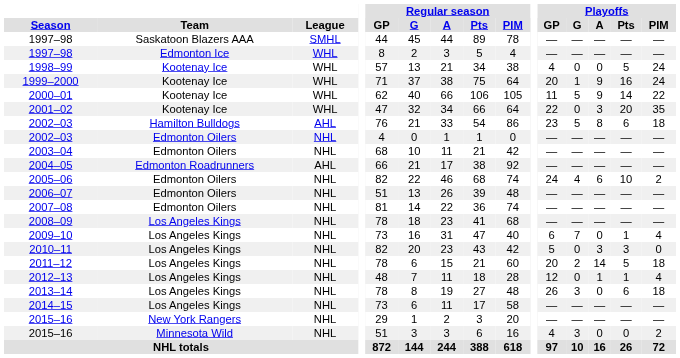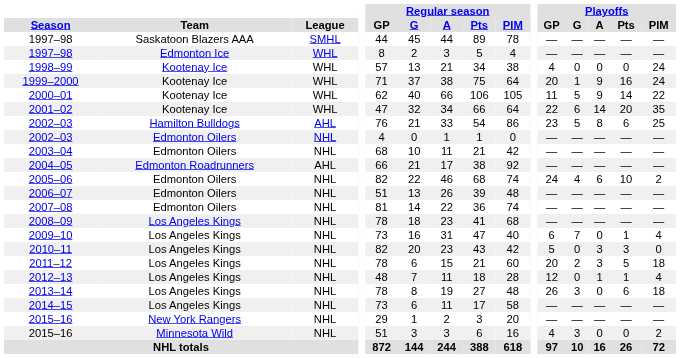 <table border="0" cellpadding="1" cellspacing="0" style="text-align:center; width:60em;">
 <tr style="background:#e0e0e0;">
 <th colspan="3"  bgcolor="#ffffff"> </th>
 <th rowspan="100" bgcolor="#ffffff"> </th>
 <th colspan="5"><a href='#'>Regular season</a></th>
 <th rowspan="100" bgcolor="#ffffff"> </th>
 <th colspan="5"><a href='#'>Playoffs</a></th>
 </tr>
 <tr style="background:#e0e0e0;">
 <th><a href='#'>Season</a></th>
 <th>Team</th>
 <th>League</th>
 <th>GP</th>
 <th><a href='#'>G</a></th>
 <th><a href='#'>A</a></th>
 <th><a href='#'>Pts</a></th>
 <th><a href='#'>PIM</a></th>
 <th>GP</th>
 <th>G</th>
 <th>A</th>
 <th>Pts</th>
 <th>PIM</th>
 </tr>
 <tr>
 <td>1997–98</td>
 <td>Saskatoon Blazers AAA</td>
 <td><a href='#'>SMHL</a></td>
 <td>44</td>
 <td>45</td>
 <td>44</td>
 <td>89</td>
 <td>78</td>
 <td>—</td>
 <td>—</td>
 <td>—</td>
 <td>—</td>
 <td>—</td>
 </tr>
 <tr bgcolor="#f0f0f0">
 <td><a href='#'>1997–98</a></td>
 <td><a href='#'>Edmonton Ice</a></td>
 <td><a href='#'>WHL</a></td>
 <td>8</td>
 <td>2</td>
 <td>3</td>
 <td>5</td>
 <td>4</td>
 <td>—</td>
 <td>—</td>
 <td>—</td>
 <td>—</td>
 <td>—</td>
 </tr>
 <tr>
 <td><a href='#'>1998–99</a></td>
 <td><a href='#'>Kootenay Ice</a></td>
 <td>WHL</td>
 <td>57</td>
 <td>13</td>
 <td>21</td>
 <td>34</td>
 <td>38</td>
 <td>4</td>
 <td>0</td>
 <td>0</td>
-<td>5</td>
+<td>0</td>
 <td>24</td>
 </tr>
 <tr bgcolor="#f0f0f0">
 <td><a href='#'>1999–2000</a></td>
 <td>Kootenay Ice</td>
 <td>WHL</td>
 <td>71</td>
 <td>37</td>
 <td>38</td>
 <td>75</td>
 <td>64</td>
 <td>20</td>
 <td>1</td>
 <td>9</td>
 <td>16</td>
 <td>24</td>
 </tr>
 <tr>
 <td><a href='#'>2000–01</a></td>
 <td>Kootenay Ice</td>
 <td>WHL</td>
 <td>62</td>
 <td>40</td>
 <td>66</td>
 <td>106</td>
 <td>105</td>
 <td>11</td>
 <td>5</td>
 <td>9</td>
 <td>14</td>
 <td>22</td>
 </tr>
 <tr bgcolor="#f0f0f0">
 <td><a href='#'>2001–02</a></td>
 <td>Kootenay Ice</td>
 <td>WHL</td>
 <td>47</td>
 <td>32</td>
 <td>34</td>
 <td>66</td>
 <td>64</td>
 <td>22</td>
-<td>0</td>
-<td>3</td>
+<td>6</td>
+<td>14</td>
 <td>20</td>
 <td>35</td>
 </tr>
 <tr>
 <td><a href='#'>2002–03</a></td>
 <td><a href='#'>Hamilton Bulldogs</a></td>
 <td><a href='#'>AHL</a></td>
 <td>76</td>
 <td>21</td>
 <td>33</td>
 <td>54</td>
 <td>86</td>
 <td>23</td>
 <td>5</td>
 <td>8</td>
 <td>6</td>
-<td>18</td>
+<td>25</td>
 </tr>
 <tr bgcolor="#f0f0f0">
 <td><a href='#'>2002–03</a></td>
 <td><a href='#'>Edmonton Oilers</a></td>
 <td><a href='#'>NHL</a></td>
 <td>4</td>
 <td>0</td>
 <td>1</td>
 <td>1</td>
 <td>0</td>
 <td>—</td>
 <td>—</td>
 <td>—</td>
 <td>—</td>
 <td>—</td>
 </tr>
 <tr>
 <td><a href='#'>2003–04</a></td>
 <td>Edmonton Oilers</td>
 <td>NHL</td>
 <td>68</td>
 <td>10</td>
 <td>11</td>
 <td>21</td>
 <td>42</td>
 <td>—</td>
 <td>—</td>
 <td>—</td>
 <td>—</td>
 <td>—</td>
 </tr>
 <tr bgcolor="#f0f0f0">
 <td><a href='#'>2004–05</a></td>
 <td><a href='#'>Edmonton Roadrunners</a></td>
 <td>AHL</td>
 <td>66</td>
 <td>21</td>
 <td>17</td>
 <td>38</td>
 <td>92</td>
 <td>—</td>
 <td>—</td>
 <td>—</td>
 <td>—</td>
 <td>—</td>
 </tr>
 <tr>
 <td><a href='#'>2005–06</a></td>
 <td>Edmonton Oilers</td>
 <td>NHL</td>
 <td>82</td>
 <td>22</td>
 <td>46</td>
 <td>68</td>
 <td>74</td>
 <td>24</td>
 <td>4</td>
 <td>6</td>
 <td>10</td>
 <td>2</td>
 </tr>
 <tr bgcolor="#f0f0f0">
 <td><a href='#'>2006–07</a></td>
 <td>Edmonton Oilers</td>
 <td>NHL</td>
 <td>51</td>
 <td>13</td>
 <td>26</td>
 <td>39</td>
 <td>48</td>
 <td>—</td>
 <td>—</td>
 <td>—</td>
 <td>—</td>
 <td>—</td>
 </tr>
 <tr>
 <td><a href='#'>2007–08</a></td>
 <td>Edmonton Oilers</td>
 <td>NHL</td>
 <td>81</td>
 <td>14</td>
 <td>22</td>
 <td>36</td>
 <td>74</td>
 <td>—</td>
 <td>—</td>
 <td>—</td>
 <td>—</td>
 <td>—</td>
 </tr>
 <tr bgcolor="#f0f0f0">
 <td><a href='#'>2008–09</a></td>
 <td><a href='#'>Los Angeles Kings</a></td>
 <td>NHL</td>
 <td>78</td>
 <td>18</td>
 <td>23</td>
 <td>41</td>
 <td>68</td>
 <td>—</td>
 <td>—</td>
 <td>—</td>
 <td>—</td>
 <td>—</td>
 </tr>
 <tr>
 <td><a href='#'>2009–10</a></td>
 <td>Los Angeles Kings</td>
 <td>NHL</td>
 <td>73</td>
 <td>16</td>
 <td>31</td>
 <td>47</td>
 <td>40</td>
 <td>6</td>
 <td>7</td>
 <td>0</td>
 <td>1</td>
 <td>4</td>
 </tr>
 <tr bgcolor="#f0f0f0">
 <td><a href='#'>2010–11</a></td>
 <td>Los Angeles Kings</td>
 <td>NHL</td>
 <td>82</td>
 <td>20</td>
 <td>23</td>
 <td>43</td>
 <td>42</td>
 <td>5</td>
 <td>0</td>
 <td>3</td>
 <td>3</td>
 <td>0</td>
 </tr>
 <tr>
 <td><a href='#'>2011–12</a></td>
 <td>Los Angeles Kings</td>
 <td>NHL</td>
 <td>78</td>
 <td>6</td>
 <td>15</td>
 <td>21</td>
 <td>60</td>
 <td>20</td>
 <td>2</td>
-<td>14</td>
+<td>3</td>
 <td>5</td>
 <td>18</td>
 </tr>
 <tr bgcolor="#f0f0f0">
 <td><a href='#'>2012–13</a></td>
 <td>Los Angeles Kings</td>
 <td>NHL</td>
 <td>48</td>
 <td>7</td>
 <td>11</td>
 <td>18</td>
 <td>28</td>
 <td>12</td>
 <td>0</td>
 <td>1</td>
 <td>1</td>
 <td>4</td>
 </tr>
 <tr>
 <td><a href='#'>2013–14</a></td>
 <td>Los Angeles Kings</td>
 <td>NHL</td>
 <td>78</td>
 <td>8</td>
 <td>19</td>
 <td>27</td>
 <td>48</td>
 <td>26</td>
 <td>3</td>
 <td>0</td>
 <td>6</td>
 <td>18</td>
 </tr>
 <tr bgcolor="#f0f0f0">
 <td><a href='#'>2014–15</a></td>
 <td>Los Angeles Kings</td>
 <td>NHL</td>
 <td>73</td>
 <td>6</td>
 <td>11</td>
 <td>17</td>
 <td>58</td>
 <td>—</td>
 <td>—</td>
 <td>—</td>
 <td>—</td>
 <td>—</td>
 </tr>
 <tr>
 <td><a href='#'>2015–16</a></td>
 <td><a href='#'>New York Rangers</a></td>
 <td>NHL</td>
 <td>29</td>
 <td>1</td>
 <td>2</td>
 <td>3</td>
 <td>20</td>
 <td>—</td>
 <td>—</td>
 <td>—</td>
 <td>—</td>
 <td>—</td>
 </tr>
 <tr bgcolor="#f0f0f0">
 <td>2015–16</td>
 <td><a href='#'>Minnesota Wild</a></td>
 <td>NHL</td>
 <td>51</td>
 <td>3</td>
 <td>3</td>
 <td>6</td>
 <td>16</td>
 <td>4</td>
 <td>3</td>
 <td>0</td>
 <td>0</td>
 <td>2</td>
 </tr>
 <tr bgcolor="#e0e0e0">
 <th colspan="3">NHL totals</th>
 <th>872</th>
 <th>144</th>
 <th>244</th>
 <th>388</th>
 <th>618</th>
 <th>97</th>
 <th>10</th>
 <th>16</th>
 <th>26</th>
 <th>72</th>
 </tr>
 </table>
